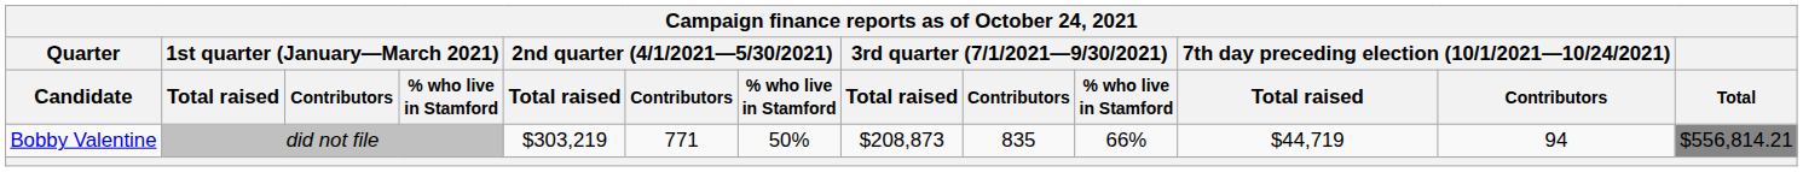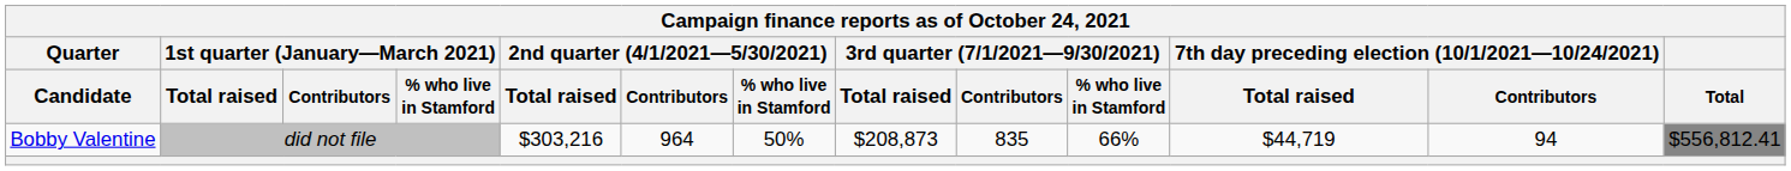 <table class="wikitable">
 <tr>
 <th colspan="13">Campaign finance reports as of October 24, 2021</th>
 </tr>
 <tr>
 <th colspan="1">Quarter</th>
 <th colspan="3">1st quarter (January—March 2021)</th>
 <th colspan="3">2nd quarter (4/1/2021—5/30/2021)</th>
 <th colspan="3">3rd quarter (7/1/2021—9/30/2021)</th>
 <th colspan="2">7th day preceding election (10/1/2021—10/24/2021)</th>
 <th colspan="1"></th>
 </tr>
 <tr style="text-align:center;">
 <th>Candidate</th>
 <th>Total raised</th>
 <th><small>Contributors</small></th>
 <th><small>% who live<br>in Stamford</small></th>
 <th>Total raised</th>
 <th><small>Contributors</small></th>
 <th><small>% who live<br>in Stamford</small></th>
 <th>Total raised</th>
 <th><small>Contributors</small></th>
 <th><small>% who live<br>in Stamford</small></th>
 <th>Total raised</th>
 <th><small>Contributors</small></th>
 <th><small>Total</small></th>
 </tr>
 <tr>
 <td><a href='#'>Bobby Valentine</a></td>
 <td colspan="3" align="center" style="background:silver;"><em>did not file</em></td>
-<td align="center">$303,219</td>
-<td align="center">771</td>
+<td align="center">$303,216</td>
+<td align="center">964</td>
 <td align="center">50%</td>
 <td align="center">$208,873</td>
 <td align="center">835</td>
 <td align="center">66%</td>
 <td align="center">$44,719</td>
 <td align="center">94</td>
-<td align="center" style="background:#858585;">$556,814.21</td>
+<td align="center" style="background:#858585;">$556,812.41</td>
 </tr>
 <tr>
 <th colspan="13"></th>
 </tr>
 </table>
